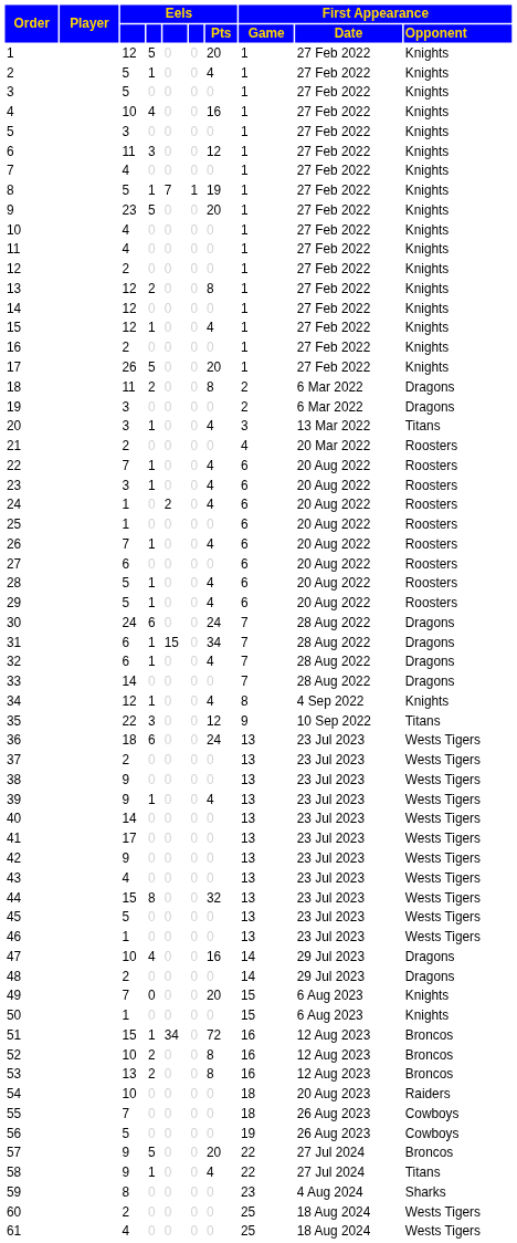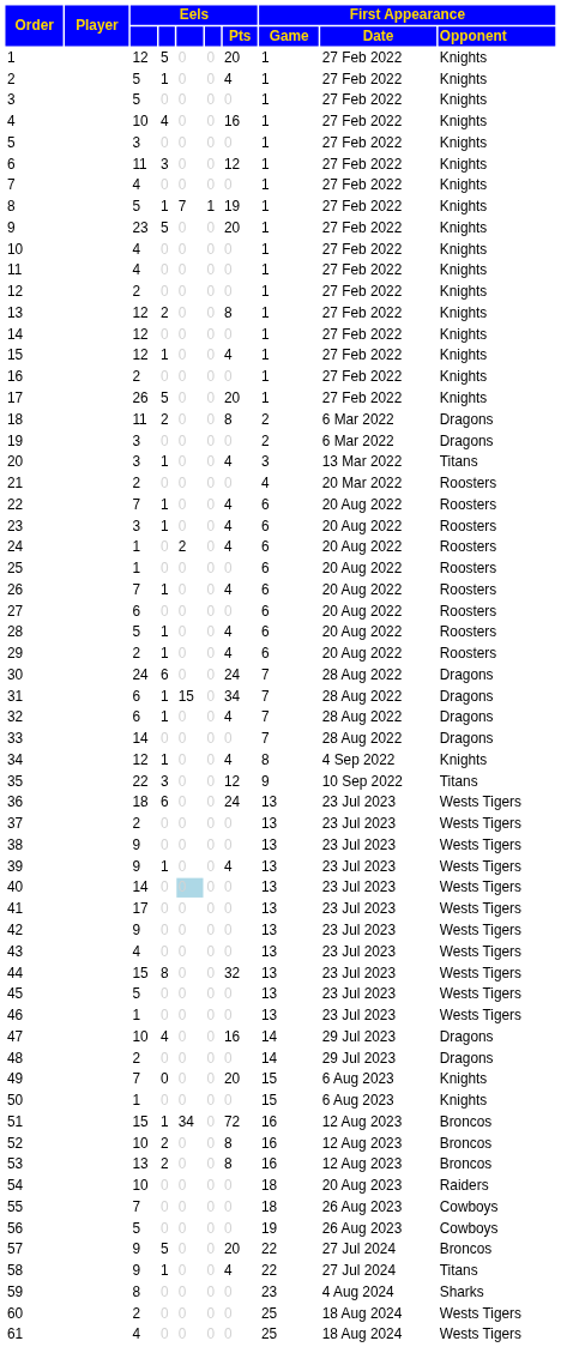 <table class="sortable" border="0" cellspacing="2" cellpadding="2" style="width:100%;" style="text-align:right;">
 <tr style="background:blue; color:gold">
 <th rowspan=2>Order</th>
 <th rowspan=2 style="text-align:center;">Player</th>
 <th colspan=5 style="text-align:center;">Eels</th>
 <th colspan=3 style="text-align:center;">First Appearance</th>
 </tr>
 <tr style="background:blue; color:gold">
 <th></th>
 <th></th>
 <th></th>
 <th></th>
 <th>Pts</th>
 <th>Game</th>
 <th style="text-align:center;">Date</th>
 <th style="text-align:left;">Opponent</th>
 </tr>
 <tr>
 <td>1</td>
 <td align=left></td>
 <td>12</td>
 <td>5</td>
 <td style="color:lightgray">0</td>
 <td style="color:lightgray">0</td>
 <td>20</td>
 <td>1</td>
 <td>27 Feb 2022</td>
 <td align=left> Knights</td>
 </tr>
 <tr>
 <td>2</td>
 <td align=left></td>
 <td>5</td>
 <td>1</td>
 <td style="color:lightgray">0</td>
 <td style="color:lightgray">0</td>
 <td>4</td>
 <td>1</td>
 <td>27 Feb 2022</td>
 <td align=left> Knights</td>
 </tr>
 <tr>
 <td>3</td>
 <td align=left></td>
 <td>5</td>
 <td style="color:lightgray">0</td>
 <td style="color:lightgray">0</td>
 <td style="color:lightgray">0</td>
 <td style="color:lightgray">0</td>
 <td>1</td>
 <td>27 Feb 2022</td>
 <td align=left> Knights</td>
 </tr>
 <tr>
 <td>4</td>
 <td align=left></td>
 <td>10</td>
 <td>4</td>
 <td style="color:lightgray">0</td>
 <td style="color:lightgray">0</td>
 <td>16</td>
 <td>1</td>
 <td>27 Feb 2022</td>
 <td align=left> Knights</td>
 </tr>
 <tr>
 <td>5</td>
 <td align=left></td>
 <td>3</td>
 <td style="color:lightgray">0</td>
 <td style="color:lightgray">0</td>
 <td style="color:lightgray">0</td>
 <td style="color:lightgray">0</td>
 <td>1</td>
 <td>27 Feb 2022</td>
 <td align=left> Knights</td>
 </tr>
 <tr>
 <td>6</td>
 <td align=left></td>
 <td>11</td>
 <td>3</td>
 <td style="color:lightgray">0</td>
 <td style="color:lightgray">0</td>
 <td>12</td>
 <td>1</td>
 <td>27 Feb 2022</td>
 <td align=left> Knights</td>
 </tr>
 <tr>
 <td>7</td>
 <td align=left></td>
 <td>4</td>
 <td style="color:lightgray">0</td>
 <td style="color:lightgray">0</td>
 <td style="color:lightgray">0</td>
 <td style="color:lightgray">0</td>
 <td>1</td>
 <td>27 Feb 2022</td>
 <td align=left> Knights</td>
 </tr>
 <tr>
 <td>8</td>
 <td align=left></td>
 <td>5</td>
 <td>1</td>
 <td>7</td>
 <td>1</td>
 <td>19</td>
 <td>1</td>
 <td>27 Feb 2022</td>
 <td align=left> Knights</td>
 </tr>
 <tr>
 <td>9</td>
 <td align=left></td>
 <td>23</td>
 <td>5</td>
 <td style="color:lightgray">0</td>
 <td style="color:lightgray">0</td>
 <td>20</td>
 <td>1</td>
 <td>27 Feb 2022</td>
 <td align=left> Knights</td>
 </tr>
 <tr>
 <td>10</td>
 <td align=left></td>
 <td>4</td>
 <td style="color:lightgray">0</td>
 <td style="color:lightgray">0</td>
 <td style="color:lightgray">0</td>
 <td style="color:lightgray">0</td>
 <td>1</td>
 <td>27 Feb 2022</td>
 <td align=left> Knights</td>
 </tr>
 <tr>
 <td>11</td>
 <td align=left></td>
 <td>4</td>
 <td style="color:lightgray">0</td>
 <td style="color:lightgray">0</td>
 <td style="color:lightgray">0</td>
 <td style="color:lightgray">0</td>
 <td>1</td>
 <td>27 Feb 2022</td>
 <td align=left> Knights</td>
 </tr>
 <tr>
 <td>12</td>
 <td align=left></td>
 <td>2</td>
 <td style="color:lightgray">0</td>
 <td style="color:lightgray">0</td>
 <td style="color:lightgray">0</td>
 <td style="color:lightgray">0</td>
 <td>1</td>
 <td>27 Feb 2022</td>
 <td align=left> Knights</td>
 </tr>
 <tr>
 <td>13</td>
 <td align=left></td>
 <td>12</td>
 <td>2</td>
 <td style="color:lightgray">0</td>
 <td style="color:lightgray">0</td>
 <td>8</td>
 <td>1</td>
 <td>27 Feb 2022</td>
 <td align=left> Knights</td>
 </tr>
 <tr>
 <td>14</td>
 <td align=left></td>
 <td>12</td>
 <td style="color:lightgray">0</td>
 <td style="color:lightgray">0</td>
 <td style="color:lightgray">0</td>
 <td style="color:lightgray">0</td>
 <td>1</td>
 <td>27 Feb 2022</td>
 <td align=left> Knights</td>
 </tr>
 <tr>
 <td>15</td>
 <td align=left></td>
 <td>12</td>
 <td>1</td>
 <td style="color:lightgray">0</td>
 <td style="color:lightgray">0</td>
 <td>4</td>
 <td>1</td>
 <td>27 Feb 2022</td>
 <td align=left> Knights</td>
 </tr>
 <tr>
 <td>16</td>
 <td align=left></td>
 <td>2</td>
 <td style="color:lightgray">0</td>
 <td style="color:lightgray">0</td>
 <td style="color:lightgray">0</td>
 <td style="color:lightgray">0</td>
 <td>1</td>
 <td>27 Feb 2022</td>
 <td align=left> Knights</td>
 </tr>
 <tr>
 <td>17</td>
 <td align=left></td>
 <td>26</td>
 <td>5</td>
 <td style="color:lightgray">0</td>
 <td style="color:lightgray">0</td>
 <td>20</td>
 <td>1</td>
 <td>27 Feb 2022</td>
 <td align=left> Knights</td>
 </tr>
 <tr>
 <td>18</td>
 <td align=left></td>
 <td>11</td>
 <td>2</td>
 <td style="color:lightgray">0</td>
 <td style="color:lightgray">0</td>
 <td>8</td>
 <td>2</td>
 <td>6 Mar 2022</td>
 <td align=left> Dragons</td>
 </tr>
 <tr>
 <td>19</td>
 <td align=left></td>
 <td>3</td>
 <td style="color:lightgray">0</td>
 <td style="color:lightgray">0</td>
 <td style="color:lightgray">0</td>
 <td style="color:lightgray">0</td>
 <td>2</td>
 <td>6 Mar 2022</td>
 <td align=left> Dragons</td>
 </tr>
 <tr>
 <td>20</td>
 <td align=left></td>
 <td>3</td>
 <td>1</td>
 <td style="color:lightgray">0</td>
 <td style="color:lightgray">0</td>
 <td>4</td>
 <td>3</td>
 <td>13 Mar 2022</td>
 <td align=left> Titans</td>
 </tr>
 <tr>
 <td>21</td>
 <td align=left></td>
 <td>2</td>
 <td style="color:lightgray">0</td>
 <td style="color:lightgray">0</td>
 <td style="color:lightgray">0</td>
 <td style="color:lightgray">0</td>
 <td>4</td>
 <td>20 Mar 2022</td>
 <td align=left> Roosters</td>
 </tr>
 <tr>
 <td>22</td>
 <td align=left></td>
 <td>7</td>
 <td>1</td>
 <td style="color:lightgray">0</td>
 <td style="color:lightgray">0</td>
 <td>4</td>
 <td>6</td>
 <td>20 Aug 2022</td>
 <td align=left> Roosters</td>
 </tr>
 <tr>
 <td>23</td>
 <td align=left></td>
 <td>3</td>
 <td>1</td>
 <td style="color:lightgray">0</td>
 <td style="color:lightgray">0</td>
 <td>4</td>
 <td>6</td>
 <td>20 Aug 2022</td>
 <td align=left> Roosters</td>
 </tr>
 <tr>
 <td>24</td>
 <td align=left></td>
 <td>1</td>
 <td style="color:lightgray">0</td>
 <td>2</td>
 <td style="color:lightgray">0</td>
 <td>4</td>
 <td>6</td>
 <td>20 Aug 2022</td>
 <td align=left> Roosters</td>
 </tr>
 <tr>
 <td>25</td>
 <td align=left></td>
 <td>1</td>
 <td style="color:lightgray">0</td>
 <td style="color:lightgray">0</td>
 <td style="color:lightgray">0</td>
 <td style="color:lightgray">0</td>
 <td>6</td>
 <td>20 Aug 2022</td>
 <td align=left> Roosters</td>
 </tr>
 <tr>
 <td>26</td>
 <td align=left></td>
 <td>7</td>
 <td>1</td>
 <td style="color:lightgray">0</td>
 <td style="color:lightgray">0</td>
 <td>4</td>
 <td>6</td>
 <td>20 Aug 2022</td>
 <td align=left> Roosters</td>
 </tr>
 <tr>
 <td>27</td>
 <td align=left></td>
 <td>6</td>
 <td style="color:lightgray">0</td>
 <td style="color:lightgray">0</td>
 <td style="color:lightgray">0</td>
 <td style="color:lightgray">0</td>
 <td>6</td>
 <td>20 Aug 2022</td>
 <td align=left> Roosters</td>
 </tr>
 <tr>
 <td>28</td>
 <td align=left></td>
 <td>5</td>
 <td>1</td>
 <td style="color:lightgray">0</td>
 <td style="color:lightgray">0</td>
 <td>4</td>
 <td>6</td>
 <td>20 Aug 2022</td>
 <td align=left> Roosters</td>
 </tr>
 <tr>
 <td>29</td>
 <td align=left></td>
-<td>5</td>
+<td>2</td>
 <td>1</td>
 <td style="color:lightgray">0</td>
 <td style="color:lightgray">0</td>
 <td>4</td>
 <td>6</td>
 <td>20 Aug 2022</td>
 <td align=left> Roosters</td>
 </tr>
 <tr>
 <td>30</td>
 <td align=left></td>
 <td>24</td>
 <td>6</td>
 <td style="color:lightgray">0</td>
 <td style="color:lightgray">0</td>
 <td>24</td>
 <td>7</td>
 <td>28 Aug 2022</td>
 <td align=left> Dragons</td>
 </tr>
 <tr>
 <td>31</td>
 <td align=left></td>
 <td>6</td>
 <td>1</td>
 <td>15</td>
 <td style="color:lightgray">0</td>
 <td>34</td>
 <td>7</td>
 <td>28 Aug 2022</td>
 <td align=left> Dragons</td>
 </tr>
 <tr>
 <td>32</td>
 <td align=left></td>
 <td>6</td>
 <td>1</td>
 <td style="color:lightgray">0</td>
 <td style="color:lightgray">0</td>
 <td>4</td>
 <td>7</td>
 <td>28 Aug 2022</td>
 <td align=left> Dragons</td>
 </tr>
 <tr>
 <td>33</td>
 <td align=left></td>
 <td>14</td>
 <td style="color:lightgray">0</td>
 <td style="color:lightgray">0</td>
 <td style="color:lightgray">0</td>
 <td style="color:lightgray">0</td>
 <td>7</td>
 <td>28 Aug 2022</td>
 <td align=left> Dragons</td>
 </tr>
 <tr>
 <td>34</td>
 <td align=left></td>
 <td>12</td>
 <td>1</td>
 <td style="color:lightgray">0</td>
 <td style="color:lightgray">0</td>
 <td>4</td>
 <td>8</td>
 <td>4 Sep 2022</td>
 <td align=left> Knights</td>
 </tr>
 <tr>
 <td>35</td>
 <td align=left></td>
 <td>22</td>
 <td>3</td>
 <td style="color:lightgray">0</td>
 <td style="color:lightgray">0</td>
 <td>12</td>
 <td>9</td>
 <td>10 Sep 2022</td>
 <td align=left> Titans</td>
 </tr>
 <tr>
 <td>36</td>
 <td align=left></td>
 <td>18</td>
 <td>6</td>
 <td style="color:lightgray">0</td>
 <td style="color:lightgray">0</td>
 <td>24</td>
 <td>13</td>
 <td>23 Jul 2023</td>
 <td align=left> Wests Tigers</td>
 </tr>
 <tr>
 <td>37</td>
 <td align=left></td>
 <td>2</td>
 <td style="color:lightgray">0</td>
 <td style="color:lightgray">0</td>
 <td style="color:lightgray">0</td>
 <td style="color:lightgray">0</td>
 <td>13</td>
 <td>23 Jul 2023</td>
 <td align=left> Wests Tigers</td>
 </tr>
 <tr>
 <td>38</td>
 <td align=left></td>
 <td>9</td>
 <td style="color:lightgray">0</td>
 <td style="color:lightgray">0</td>
 <td style="color:lightgray">0</td>
 <td style="color:lightgray">0</td>
 <td>13</td>
 <td>23 Jul 2023</td>
 <td align=left> Wests Tigers</td>
 </tr>
 <tr>
 <td>39</td>
 <td align=left></td>
 <td>9</td>
 <td>1</td>
 <td style="color:lightgray">0</td>
 <td style="color:lightgray">0</td>
 <td>4</td>
 <td>13</td>
 <td>23 Jul 2023</td>
 <td align=left> Wests Tigers</td>
 </tr>
 <tr>
 <td>40</td>
 <td align=left></td>
 <td>14</td>
 <td style="color:lightgray">0</td>
-<td style="color:lightgray">0</td>
+<td style="background: lightblue; color:lightgray">0</td>
 <td style="color:lightgray">0</td>
 <td style="color:lightgray">0</td>
 <td>13</td>
 <td>23 Jul 2023</td>
 <td align=left> Wests Tigers</td>
 </tr>
 <tr>
 <td>41</td>
 <td align=left></td>
 <td>17</td>
 <td style="color:lightgray">0</td>
 <td style="color:lightgray">0</td>
 <td style="color:lightgray">0</td>
 <td style="color:lightgray">0</td>
 <td>13</td>
 <td>23 Jul 2023</td>
 <td align=left> Wests Tigers</td>
 </tr>
 <tr>
 <td>42</td>
 <td align=left></td>
 <td>9</td>
 <td style="color:lightgray">0</td>
 <td style="color:lightgray">0</td>
 <td style="color:lightgray">0</td>
 <td style="color:lightgray">0</td>
 <td>13</td>
 <td>23 Jul 2023</td>
 <td align=left> Wests Tigers</td>
 </tr>
 <tr>
 <td>43</td>
 <td align=left></td>
 <td>4</td>
 <td style="color:lightgray">0</td>
 <td style="color:lightgray">0</td>
 <td style="color:lightgray">0</td>
 <td style="color:lightgray">0</td>
 <td>13</td>
 <td>23 Jul 2023</td>
 <td align=left> Wests Tigers</td>
 </tr>
 <tr>
 <td>44</td>
 <td align=left></td>
 <td>15</td>
 <td>8</td>
 <td style="color:lightgray">0</td>
 <td style="color:lightgray">0</td>
 <td>32</td>
 <td>13</td>
 <td>23 Jul 2023</td>
 <td align=left> Wests Tigers</td>
 </tr>
 <tr>
 <td>45</td>
 <td align=left></td>
 <td>5</td>
 <td style="color:lightgray">0</td>
 <td style="color:lightgray">0</td>
 <td style="color:lightgray">0</td>
 <td style="color:lightgray">0</td>
 <td>13</td>
 <td>23 Jul 2023</td>
 <td align=left> Wests Tigers</td>
 </tr>
 <tr>
 <td>46</td>
 <td align=left></td>
 <td>1</td>
 <td style="color:lightgray">0</td>
 <td style="color:lightgray">0</td>
 <td style="color:lightgray">0</td>
 <td style="color:lightgray">0</td>
 <td>13</td>
 <td>23 Jul 2023</td>
 <td align=left> Wests Tigers</td>
 </tr>
 <tr>
 <td>47</td>
 <td align=left></td>
 <td>10</td>
 <td>4</td>
 <td style="color:lightgray">0</td>
 <td style="color:lightgray">0</td>
 <td>16</td>
 <td>14</td>
 <td>29 Jul 2023</td>
 <td align=left> Dragons</td>
 </tr>
 <tr>
 <td>48</td>
 <td align=left></td>
 <td>2</td>
 <td style="color:lightgray">0</td>
 <td style="color:lightgray">0</td>
 <td style="color:lightgray">0</td>
 <td style="color:lightgray">0</td>
 <td>14</td>
 <td>29 Jul 2023</td>
 <td align=left> Dragons</td>
 </tr>
 <tr>
 <td>49</td>
 <td align=left></td>
 <td>7</td>
 <td>0</td>
 <td style="color:lightgray">0</td>
 <td style="color:lightgray">0</td>
 <td>20</td>
 <td>15</td>
 <td>6 Aug 2023</td>
 <td align=left> Knights</td>
 </tr>
 <tr>
 <td>50</td>
 <td align=left></td>
 <td>1</td>
 <td style="color:lightgray">0</td>
 <td style="color:lightgray">0</td>
 <td style="color:lightgray">0</td>
 <td style="color:lightgray">0</td>
 <td>15</td>
 <td>6 Aug 2023</td>
 <td align=left> Knights</td>
 </tr>
 <tr>
 <td>51</td>
 <td align=left></td>
 <td>15</td>
 <td>1</td>
 <td>34</td>
 <td style="color:lightgray">0</td>
 <td>72</td>
 <td>16</td>
 <td>12 Aug 2023</td>
 <td align=left> Broncos</td>
 </tr>
 <tr>
 <td>52</td>
 <td align=left></td>
 <td>10</td>
 <td>2</td>
 <td style="color:lightgray">0</td>
 <td style="color:lightgray">0</td>
 <td>8</td>
 <td>16</td>
 <td>12 Aug 2023</td>
 <td align=left> Broncos</td>
 </tr>
 <tr>
 <td>53</td>
 <td align=left></td>
 <td>13</td>
 <td>2</td>
 <td style="color:lightgray">0</td>
 <td style="color:lightgray">0</td>
 <td>8</td>
 <td>16</td>
 <td>12 Aug 2023</td>
 <td align=left> Broncos</td>
 </tr>
 <tr>
 <td>54</td>
 <td align=left></td>
 <td>10</td>
 <td style="color:lightgray">0</td>
 <td style="color:lightgray">0</td>
 <td style="color:lightgray">0</td>
 <td style="color:lightgray">0</td>
 <td>18</td>
 <td>20 Aug 2023</td>
 <td align=left> Raiders</td>
 </tr>
 <tr>
 <td>55</td>
 <td align=left></td>
 <td>7</td>
 <td style="color:lightgray">0</td>
 <td style="color:lightgray">0</td>
 <td style="color:lightgray">0</td>
 <td style="color:lightgray">0</td>
 <td>18</td>
 <td>26 Aug 2023</td>
 <td align=left> Cowboys</td>
 </tr>
 <tr>
 <td>56</td>
 <td align=left></td>
 <td>5</td>
 <td style="color:lightgray">0</td>
 <td style="color:lightgray">0</td>
 <td style="color:lightgray">0</td>
 <td style="color:lightgray">0</td>
 <td>19</td>
 <td>26 Aug 2023</td>
 <td align=left> Cowboys</td>
 </tr>
 <tr>
 <td>57</td>
 <td align=left></td>
 <td>9</td>
 <td>5</td>
 <td style="color:lightgray">0</td>
 <td style="color:lightgray">0</td>
 <td>20</td>
 <td>22</td>
 <td>27 Jul 2024</td>
 <td align=left> Broncos</td>
 </tr>
 <tr>
 <td>58</td>
 <td align=left></td>
 <td>9</td>
 <td>1</td>
 <td style="color:lightgray">0</td>
 <td style="color:lightgray">0</td>
 <td>4</td>
 <td>22</td>
 <td>27 Jul 2024</td>
 <td align=left> Titans</td>
 </tr>
 <tr>
 <td>59</td>
 <td align=left></td>
 <td>8</td>
 <td style="color:lightgray">0</td>
 <td style="color:lightgray">0</td>
 <td style="color:lightgray">0</td>
 <td style="color:lightgray">0</td>
 <td>23</td>
 <td>4 Aug 2024</td>
 <td align=left> Sharks</td>
 </tr>
 <tr>
 <td>60</td>
 <td align=left></td>
 <td>2</td>
 <td style="color:lightgray">0</td>
 <td style="color:lightgray">0</td>
 <td style="color:lightgray">0</td>
 <td style="color:lightgray">0</td>
 <td>25</td>
 <td>18 Aug 2024</td>
 <td align=left> Wests Tigers</td>
 </tr>
 <tr>
 <td>61</td>
 <td align=left></td>
 <td>4</td>
 <td style="color:lightgray">0</td>
 <td style="color:lightgray">0</td>
 <td style="color:lightgray">0</td>
 <td style="color:lightgray">0</td>
 <td>25</td>
 <td>18 Aug 2024</td>
 <td align=left> Wests Tigers</td>
 </tr>
 </table>
